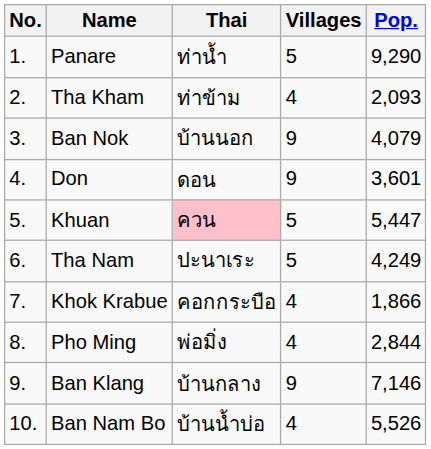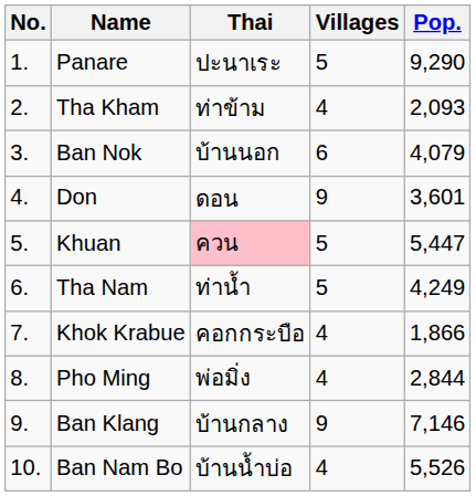 <table class="wikitable sortable">
 <tr>
 <th>No.</th>
 <th>Name</th>
 <th>Thai</th>
 <th>Villages</th>
 <th><a href='#'>Pop.</a></th>
 </tr>
 <tr>
 <td>1.</td>
 <td>Panare</td>
-<td>ท่าน้ำ</td>
+<td>ปะนาเระ</td>
 <td>5</td>
 <td>9,290</td>
 </tr>
 <tr>
 <td>2.</td>
 <td>Tha Kham</td>
 <td>ท่าข้าม</td>
 <td>4</td>
 <td>2,093</td>
 </tr>
 <tr>
 <td>3.</td>
 <td>Ban Nok</td>
 <td>บ้านนอก</td>
-<td>9</td>
+<td>6</td>
 <td>4,079</td>
 </tr>
 <tr>
 <td>4.</td>
 <td>Don</td>
 <td>ดอน</td>
 <td>9</td>
 <td>3,601</td>
 </tr>
 <tr>
 <td>5.</td>
 <td>Khuan</td>
 <td style="background: pink;">ควน</td>
 <td>5</td>
 <td>5,447</td>
 </tr>
 <tr>
 <td>6.</td>
 <td>Tha Nam</td>
-<td>ปะนาเระ</td>
+<td>ท่าน้ำ</td>
 <td>5</td>
 <td>4,249</td>
 </tr>
 <tr>
 <td>7.</td>
 <td>Khok Krabue</td>
 <td>คอกกระบือ</td>
 <td>4</td>
 <td>1,866</td>
 </tr>
 <tr>
 <td>8.</td>
 <td>Pho Ming</td>
 <td>พ่อมิ่ง</td>
 <td>4</td>
 <td>2,844</td>
 </tr>
 <tr>
 <td>9.</td>
 <td>Ban Klang</td>
 <td>บ้านกลาง</td>
 <td>9</td>
 <td>7,146</td>
 </tr>
 <tr>
 <td>10.</td>
 <td>Ban Nam Bo</td>
 <td>บ้านน้ำบ่อ</td>
 <td>4</td>
 <td>5,526</td>
 </tr>
 </table>
